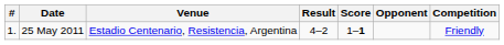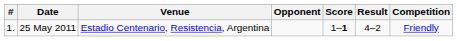 <table class="wikitable" style="text-align: center;">
 <tr>
 <th>#</th>
 <th>Date</th>
 <th>Venue</th>
+<th>Opponent</th>
+<th>Score</th>
 <th>Result</th>
-<th>Score</th>
-<th>Opponent</th>
 <th>Competition</th>
 </tr>
 <tr>
 <td>1.</td>
 <td>25 May 2011</td>
 <td><a href='#'>Estadio Centenario</a>, <a href='#'>Resistencia</a>, Argentina</td>
+<td></td>
+<td>1–<strong>1</strong></td>
 <td>4–2</td>
-<td>1–<strong>1</strong></td>
-<td></td>
 <td><a href='#'>Friendly</a></td>
 </tr>
 </table>
